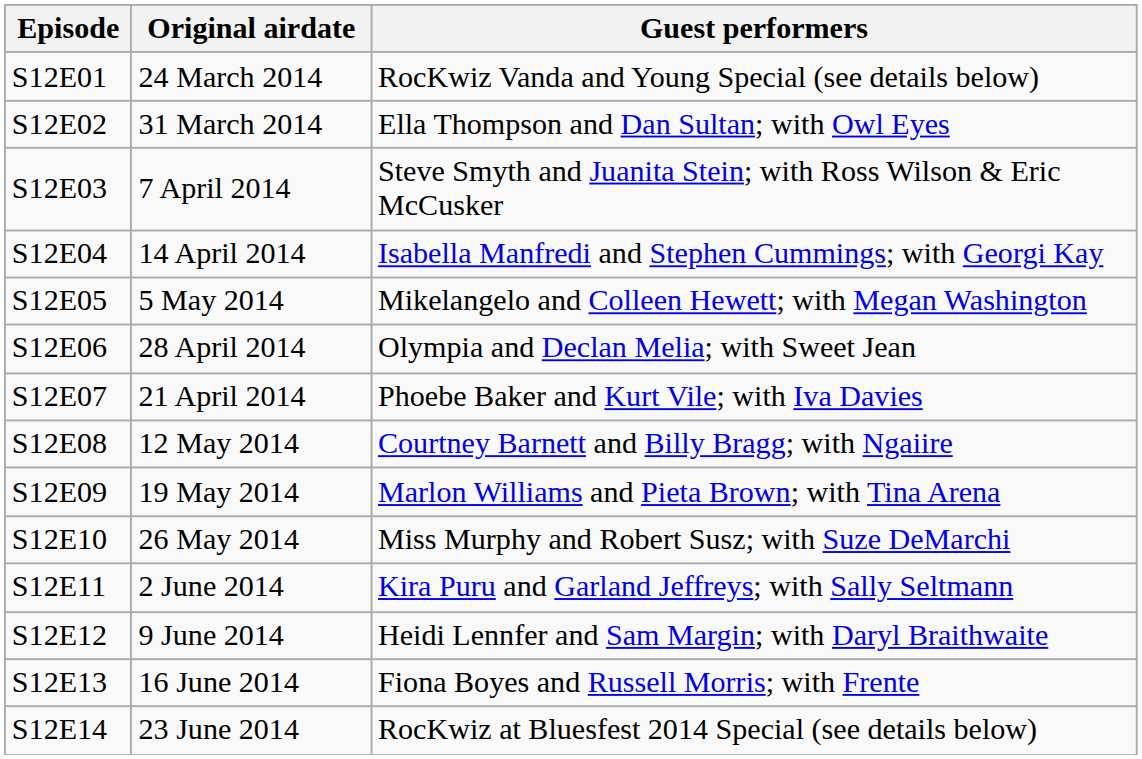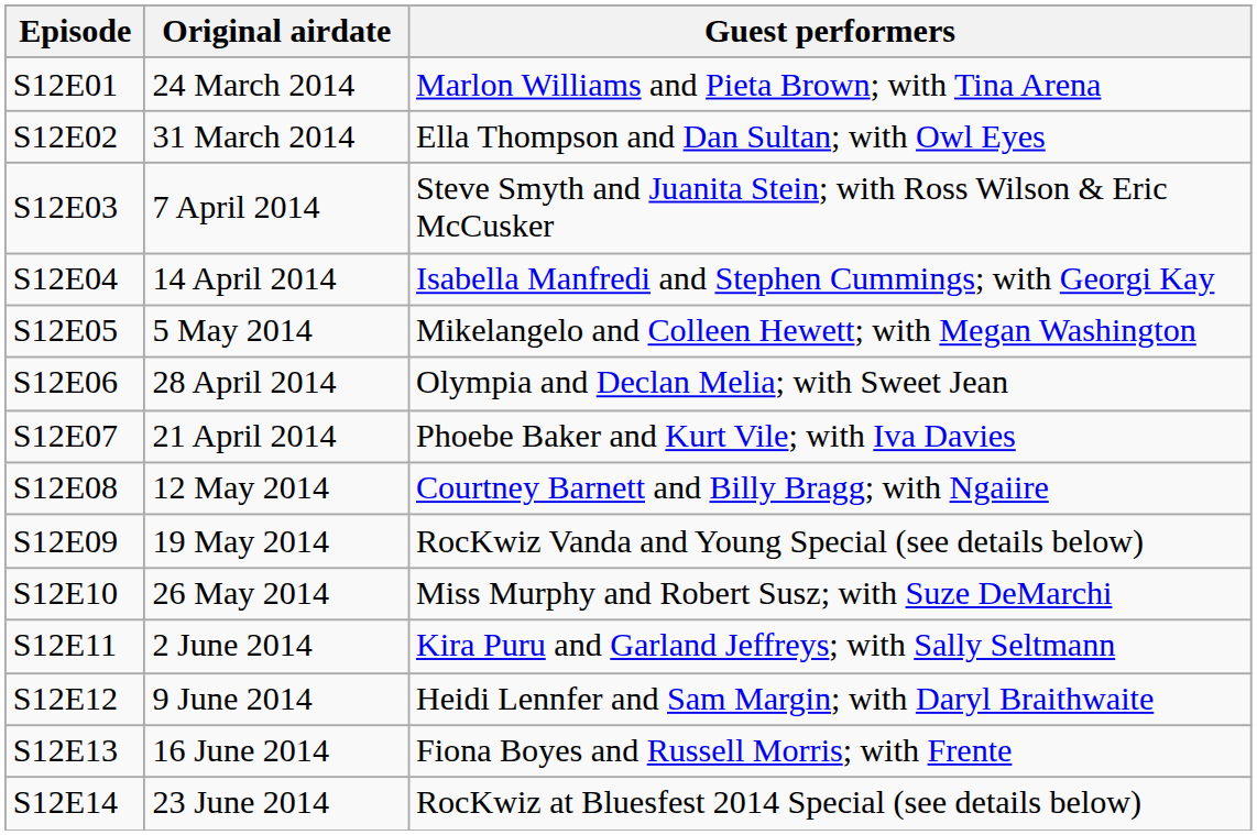 <table class="wikitable sortable">
 <tr>
 <th width="60px">Episode</th>
 <th width="120px">Original airdate</th>
 <th width="400px" class="unsortable">Guest performers</th>
 </tr>
 <tr>
 <td>S12E01</td>
 <td>24 March 2014</td>
-<td>RocKwiz Vanda and Young Special (see details below)</td>
+<td><a href='#'>Marlon Williams</a> and <a href='#'>Pieta Brown</a>; with <a href='#'>Tina Arena</a></td>
 </tr>
 <tr>
 <td>S12E02</td>
 <td>31 March 2014</td>
 <td>Ella Thompson and <a href='#'>Dan Sultan</a>; with <a href='#'>Owl Eyes</a></td>
 </tr>
 <tr>
 <td>S12E03</td>
 <td>7 April 2014</td>
 <td>Steve Smyth and <a href='#'>Juanita Stein</a>; with Ross Wilson & Eric McCusker</td>
 </tr>
 <tr>
 <td>S12E04</td>
 <td>14 April 2014</td>
 <td><a href='#'>Isabella Manfredi</a> and <a href='#'>Stephen Cummings</a>; with <a href='#'>Georgi Kay</a></td>
 </tr>
 <tr>
 <td>S12E05</td>
 <td>5 May 2014</td>
 <td>Mikelangelo and <a href='#'>Colleen Hewett</a>; with <a href='#'>Megan Washington</a></td>
 </tr>
 <tr>
 <td>S12E06</td>
 <td>28 April 2014</td>
 <td>Olympia and <a href='#'>Declan Melia</a>; with Sweet Jean</td>
 </tr>
 <tr>
 <td>S12E07</td>
 <td>21 April 2014</td>
 <td>Phoebe Baker and <a href='#'>Kurt Vile</a>; with <a href='#'>Iva Davies</a></td>
 </tr>
 <tr>
 <td>S12E08</td>
 <td>12 May 2014</td>
 <td><a href='#'>Courtney Barnett</a> and <a href='#'>Billy Bragg</a>; with <a href='#'>Ngaiire</a></td>
 </tr>
 <tr>
 <td>S12E09</td>
 <td>19 May 2014</td>
-<td><a href='#'>Marlon Williams</a> and <a href='#'>Pieta Brown</a>; with <a href='#'>Tina Arena</a></td>
+<td>RocKwiz Vanda and Young Special (see details below)</td>
 </tr>
 <tr>
 <td>S12E10</td>
 <td>26 May 2014</td>
 <td>Miss Murphy and Robert Susz; with <a href='#'>Suze DeMarchi</a></td>
 </tr>
 <tr>
 <td>S12E11</td>
 <td>2 June 2014</td>
 <td><a href='#'>Kira Puru</a> and <a href='#'>Garland Jeffreys</a>; with <a href='#'>Sally Seltmann</a></td>
 </tr>
 <tr>
 <td>S12E12</td>
 <td>9 June 2014</td>
 <td>Heidi Lennfer and <a href='#'>Sam Margin</a>; with <a href='#'>Daryl Braithwaite</a></td>
 </tr>
 <tr>
 <td>S12E13</td>
 <td>16 June 2014</td>
 <td>Fiona Boyes and <a href='#'>Russell Morris</a>; with <a href='#'>Frente</a></td>
 </tr>
 <tr>
 <td>S12E14</td>
 <td>23 June 2014</td>
 <td>RocKwiz at Bluesfest 2014 Special (see details below)</td>
 </tr>
 </table>
